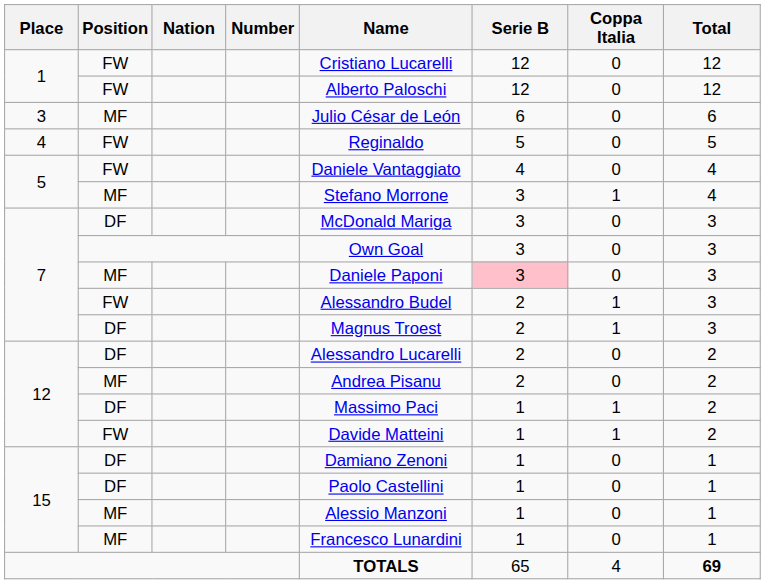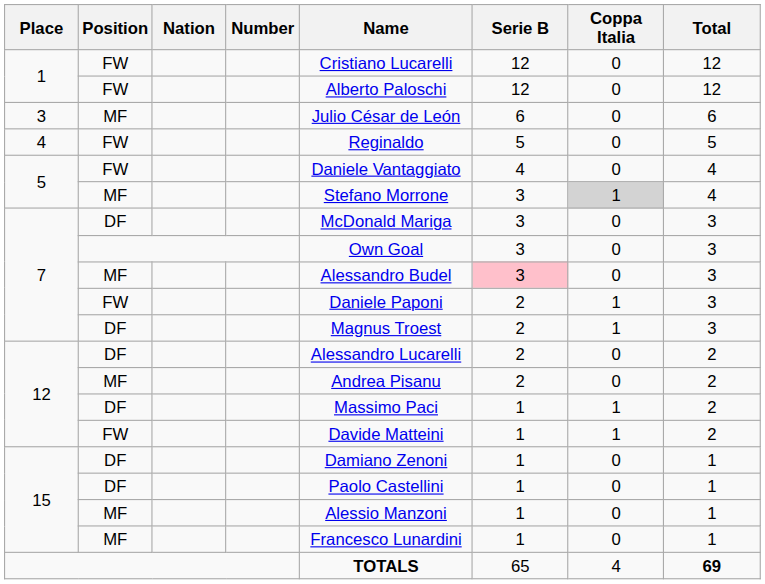 <table class="wikitable" style="font-size: 95%; text-align: center;">
 <tr>
 <th width=60>Place</th>
 <th width=60>Position</th>
 <th width=60>Nation</th>
 <th width=60>Number</th>
 <th width=150>Name</th>
 <th width=80>Serie B</th>
 <th width=80>Coppa Italia</th>
 <th width=80><strong>Total</strong></th>
 </tr>
 <tr>
 <td rowspan="2">1</td>
 <td>FW</td>
 <td></td>
 <td></td>
 <td><a href='#'>Cristiano Lucarelli</a></td>
 <td>12</td>
 <td>0</td>
 <td>12</td>
 </tr>
 <tr>
 <td>FW</td>
 <td></td>
 <td></td>
 <td><a href='#'>Alberto Paloschi</a></td>
 <td>12</td>
 <td>0</td>
 <td>12</td>
 </tr>
 <tr>
 <td>3</td>
 <td>MF</td>
 <td></td>
 <td></td>
 <td><a href='#'>Julio César de León</a></td>
 <td>6</td>
 <td>0</td>
 <td>6</td>
 </tr>
 <tr>
 <td>4</td>
 <td>FW</td>
 <td></td>
 <td></td>
 <td><a href='#'>Reginaldo</a></td>
 <td>5</td>
 <td>0</td>
 <td>5</td>
 </tr>
 <tr>
 <td rowspan="2">5</td>
 <td>FW</td>
 <td></td>
 <td></td>
 <td><a href='#'>Daniele Vantaggiato</a></td>
 <td>4</td>
 <td>0</td>
 <td>4</td>
 </tr>
 <tr>
 <td>MF</td>
 <td></td>
 <td></td>
 <td><a href='#'>Stefano Morrone</a></td>
 <td>3</td>
-<td>1</td>
+<td style="background: lightgrey;">1</td>
 <td>4</td>
 </tr>
 <tr>
 <td rowspan="5">7</td>
 <td>DF</td>
 <td></td>
 <td></td>
 <td><a href='#'>McDonald Mariga</a></td>
 <td>3</td>
 <td>0</td>
 <td>3</td>
 </tr>
 <tr>
 <td colspan="3"></td>
 <td><a href='#'>Own Goal</a></td>
 <td>3</td>
 <td>0</td>
 <td>3</td>
 </tr>
 <tr>
 <td>MF</td>
 <td></td>
 <td></td>
-<td><a href='#'>Daniele Paponi</a></td>
+<td><a href='#'>Alessandro Budel</a></td>
 <td style="background: pink;">3</td>
 <td>0</td>
 <td>3</td>
 </tr>
 <tr>
 <td>FW</td>
 <td></td>
 <td></td>
-<td><a href='#'>Alessandro Budel</a></td>
+<td><a href='#'>Daniele Paponi</a></td>
 <td>2</td>
 <td>1</td>
 <td>3</td>
 </tr>
 <tr>
 <td>DF</td>
 <td></td>
 <td></td>
 <td><a href='#'>Magnus Troest</a></td>
 <td>2</td>
 <td>1</td>
 <td>3</td>
 </tr>
 <tr>
 <td rowspan="4">12</td>
 <td>DF</td>
 <td></td>
 <td></td>
 <td><a href='#'>Alessandro Lucarelli</a></td>
 <td>2</td>
 <td>0</td>
 <td>2</td>
 </tr>
 <tr>
 <td>MF</td>
 <td></td>
 <td></td>
 <td><a href='#'>Andrea Pisanu</a></td>
 <td>2</td>
 <td>0</td>
 <td>2</td>
 </tr>
 <tr>
 <td>DF</td>
 <td></td>
 <td></td>
 <td><a href='#'>Massimo Paci</a></td>
 <td>1</td>
 <td>1</td>
 <td>2</td>
 </tr>
 <tr>
 <td>FW</td>
 <td></td>
 <td></td>
 <td><a href='#'>Davide Matteini</a></td>
 <td>1</td>
 <td>1</td>
 <td>2</td>
 </tr>
 <tr>
 <td rowspan="4">15</td>
 <td>DF</td>
 <td></td>
 <td></td>
 <td><a href='#'>Damiano Zenoni</a></td>
 <td>1</td>
 <td>0</td>
 <td>1</td>
 </tr>
 <tr>
 <td>DF</td>
 <td></td>
 <td></td>
 <td><a href='#'>Paolo Castellini</a></td>
 <td>1</td>
 <td>0</td>
 <td>1</td>
 </tr>
 <tr>
 <td>MF</td>
 <td></td>
 <td></td>
 <td><a href='#'>Alessio Manzoni</a></td>
 <td>1</td>
 <td>0</td>
 <td>1</td>
 </tr>
 <tr>
 <td>MF</td>
 <td></td>
 <td></td>
 <td><a href='#'>Francesco Lunardini</a></td>
 <td>1</td>
 <td>0</td>
 <td>1</td>
 </tr>
 <tr>
 <td colspan="4"></td>
 <td><strong>TOTALS</strong></td>
 <td>65</td>
 <td>4</td>
 <td><strong>69</strong></td>
 </tr>
 </table>
